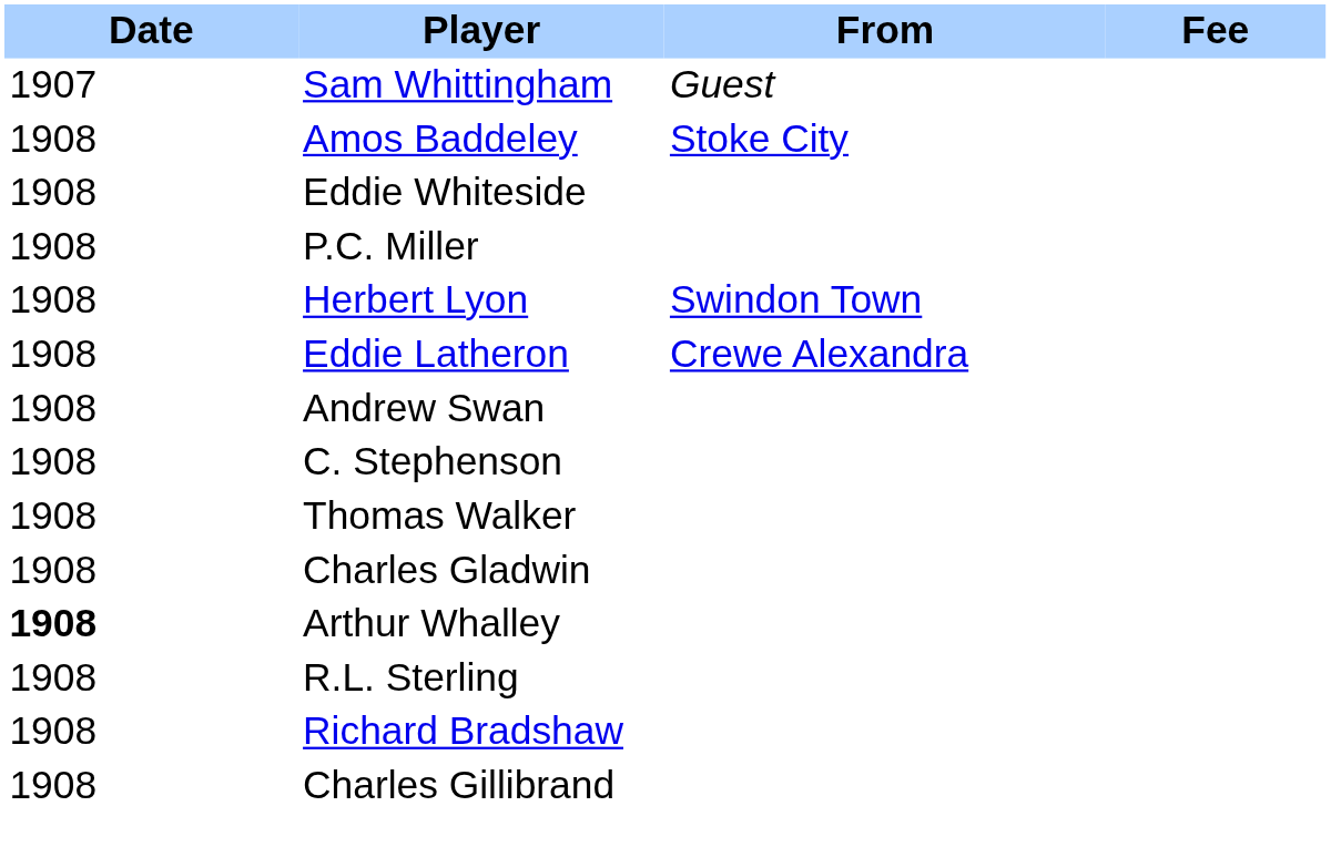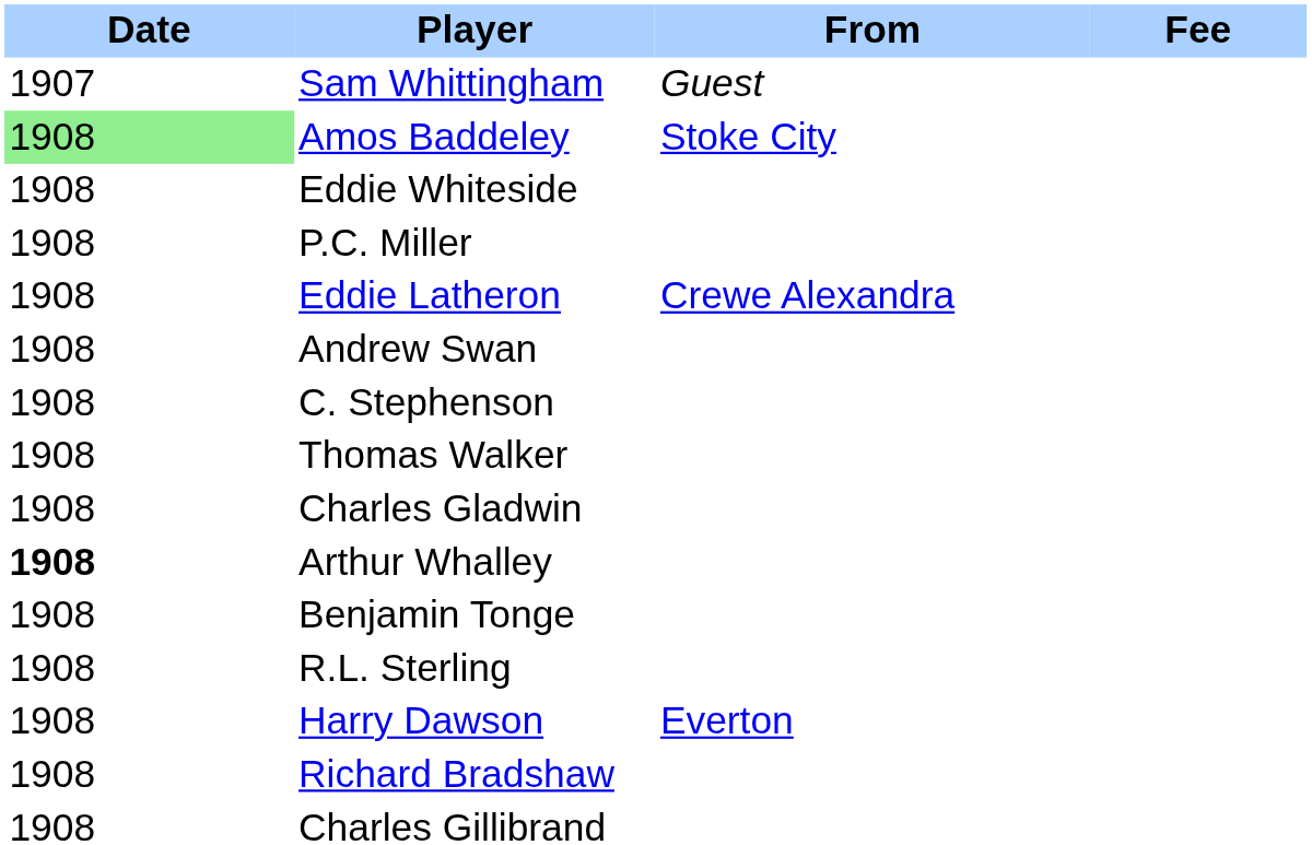 <table border="0" cellspacing="0" cellpadding="2">
 <tr bgcolor=AAD0FF>
 <th width=20%>Date</th>
 <th width=25%>Player</th>
 <th width=30%>From</th>
 <th width=15%>Fee</th>
 </tr>
 <tr>
 <td>1907</td>
 <td><a href='#'>Sam Whittingham</a></td>
 <td><em>Guest</em></td>
 </tr>
 <tr>
-<td>1908</td>
+<td style="background: lightgreen;">1908</td>
 <td><a href='#'>Amos Baddeley</a></td>
 <td><a href='#'>Stoke City</a></td>
 <td></td>
 </tr>
 <tr>
 <td>1908</td>
 <td>Eddie Whiteside</td>
 <td></td>
 <td></td>
 </tr>
 <tr>
 <td>1908</td>
 <td>P.C. Miller</td>
 <td></td>
-<td></td>
-</tr>
-<tr>
-<td>1908</td>
-<td><a href='#'>Herbert Lyon</a></td>
-<td><a href='#'>Swindon Town</a></td>
 <td></td>
 </tr>
 <tr>
 <td>1908</td>
 <td><a href='#'>Eddie Latheron</a></td>
 <td><a href='#'>Crewe Alexandra</a></td>
 <td></td>
 </tr>
 <tr>
 <td>1908</td>
 <td>Andrew Swan</td>
 <td></td>
 </tr>
 <tr>
 <td>1908</td>
 <td>C. Stephenson</td>
 <td></td>
 <td></td>
 </tr>
 <tr>
 <td>1908</td>
 <td>Thomas Walker</td>
 <td></td>
 <td></td>
 </tr>
 <tr>
 <td>1908</td>
 <td>Charles Gladwin</td>
 <td></td>
 <td></td>
 </tr>
 <tr>
 <td><strong>1908</strong></td>
 <td>Arthur Whalley</td>
 <td></td>
 <td></td>
 </tr>
 <tr>
 <td>1908</td>
+<td>Benjamin Tonge</td>
+<td></td>
+<td></td>
+</tr>
+<tr>
+<td>1908</td>
 <td>R.L. Sterling</td>
 <td></td>
+<td></td>
+</tr>
+<tr>
+<td>1908</td>
+<td><a href='#'>Harry Dawson</a></td>
+<td><a href='#'>Everton</a></td>
 <td></td>
 </tr>
 <tr>
 <td>1908</td>
 <td><a href='#'>Richard Bradshaw</a></td>
 <td></td>
 <td></td>
 </tr>
 <tr>
 <td>1908</td>
 <td>Charles Gillibrand</td>
 <td></td>
 <td></td>
 </tr>
 </table>
